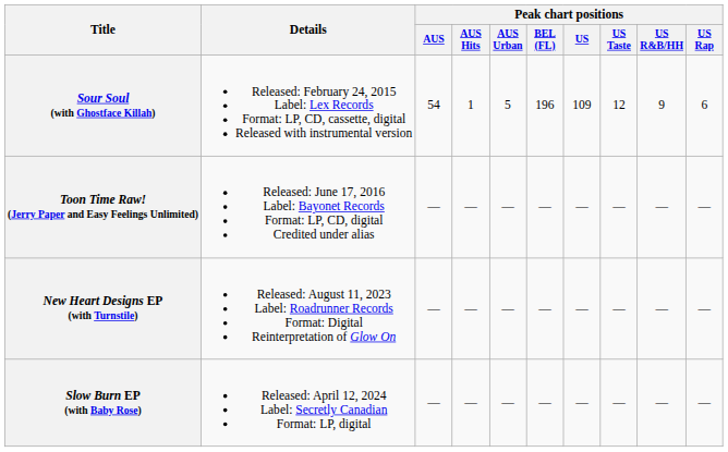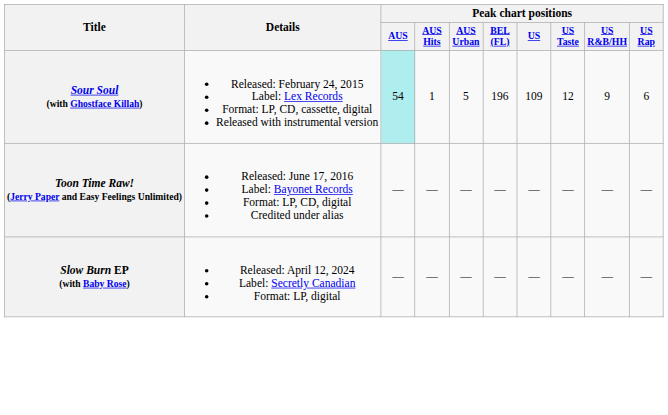 <table class="wikitable plainrowheaders" style="text-align:center;">
 <tr>
 <th rowspan="2" scope="col">Title</th>
 <th rowspan="2" scope="col">Details</th>
 <th colspan="8">Peak chart positions</th>
 </tr>
 <tr>
 <th scope="col" style="width:3em;font-size:85%;"><a href='#'>AUS</a><br></th>
 <th scope="col" style="width:3em;font-size:85%;"><a href='#'>AUS<br>Hits</a></th>
 <th scope="col" style="width:3em;font-size:85%;"><a href='#'>AUS<br>Urban</a></th>
 <th scope="col" style="width:3em;font-size:85%;"><a href='#'>BEL<br>(FL)</a><br></th>
 <th scope="col" style="width:3em;font-size:85%;"><a href='#'>US</a><br></th>
 <th scope="col" style="width:3em;font-size:85%;"><a href='#'>US<br>Taste</a><br></th>
 <th scope="col" style="width:3em;font-size:85%;"><a href='#'>US R&B/HH</a><br></th>
 <th scope="col" style="width:3em;font-size:85%;"><a href='#'>US<br>Rap</a><br></th>
 </tr>
 <tr>
 <th scope="row"><em><a href='#'>Sour Soul</a></em><br><small>(with <a href='#'>Ghostface Killah</a>)</small></th>
 <td><br><ul><li>Released: February 24, 2015</li><li>Label: <a href='#'>Lex Records</a></li><li>Format: LP, CD, cassette, digital</li><li>Released with instrumental version</li></ul></td>
-<td>54</td>
+<td style="background: paleturquoise;">54</td>
 <td>1</td>
 <td>5</td>
 <td>196</td>
 <td>109</td>
 <td>12</td>
 <td>9</td>
 <td>6</td>
 </tr>
 <tr>
 <th scope="row"><em>Toon Time Raw!</em><br><small>(<a href='#'>Jerry Paper</a> and Easy Feelings Unlimited)</small></th>
 <td><br><ul><li>Released: June 17, 2016</li><li>Label: <a href='#'>Bayonet Records</a></li><li>Format: LP, CD, digital</li><li>Credited under alias</li></ul></td>
-<td>—</td>
-<td>—</td>
-<td>—</td>
-<td>—</td>
-<td>—</td>
-<td>—</td>
-<td>—</td>
-<td>—</td>
-</tr>
-<tr>
-<th scope="row"><em>New Heart Designs</em> EP<br><small>(with <a href='#'>Turnstile</a>)</small></th>
-<td><br><ul><li>Released: August 11, 2023</li><li>Label: <a href='#'>Roadrunner Records</a></li><li>Format: Digital</li><li>Reinterpretation of <em><a href='#'>Glow On</a></em></li></ul></td>
 <td>—</td>
 <td>—</td>
 <td>—</td>
 <td>—</td>
 <td>—</td>
 <td>—</td>
 <td>—</td>
 <td>—</td>
 </tr>
 <tr>
 <th scope="row"><em>Slow Burn</em> EP<br><small>(with <a href='#'>Baby Rose</a>)</small></th>
 <td><br><ul><li>Released: April 12, 2024</li><li>Label: <a href='#'>Secretly Canadian</a></li><li>Format: LP, digital</li></ul></td>
 <td>—</td>
 <td>—</td>
 <td>—</td>
 <td>—</td>
 <td>—</td>
 <td>—</td>
 <td>—</td>
 <td>—</td>
 </tr>
 </table>
